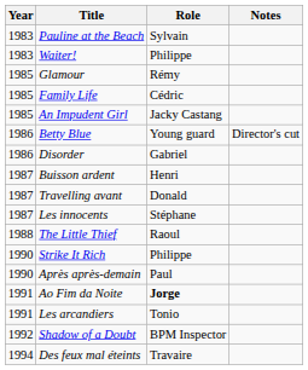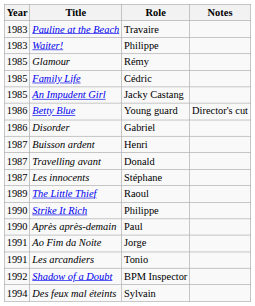 <table class="wikitable sortable">
 <tr>
 <th>Year</th>
 <th>Title</th>
 <th>Role</th>
 <th class="unsortable">Notes</th>
 </tr>
 <tr>
 <td>1983</td>
 <td><em><a href='#'>Pauline at the Beach</a></em></td>
-<td>Sylvain</td>
+<td>Travaire</td>
 <td></td>
 </tr>
 <tr>
 <td>1983</td>
 <td><em><a href='#'>Waiter!</a></em></td>
 <td>Philippe</td>
 <td></td>
 </tr>
 <tr>
 <td>1985</td>
 <td><em>Glamour</em></td>
 <td>Rémy</td>
 <td></td>
 </tr>
 <tr>
 <td>1985</td>
 <td><em><a href='#'>Family Life</a></em></td>
 <td>Cédric</td>
 <td></td>
 </tr>
 <tr>
 <td>1985</td>
 <td><em><a href='#'>An Impudent Girl</a></em></td>
 <td>Jacky Castang</td>
 <td></td>
 </tr>
 <tr>
 <td>1986</td>
 <td><em><a href='#'>Betty Blue</a></em></td>
 <td>Young guard</td>
 <td>Director's cut</td>
 </tr>
 <tr>
 <td>1986</td>
 <td><em>Disorder</em></td>
 <td>Gabriel</td>
 <td></td>
 </tr>
 <tr>
 <td>1987</td>
 <td><em>Buisson ardent</em></td>
 <td>Henri</td>
 <td></td>
 </tr>
 <tr>
 <td>1987</td>
 <td><em>Travelling avant</em></td>
 <td>Donald</td>
 <td></td>
 </tr>
 <tr>
 <td>1987</td>
 <td><em>Les innocents</em></td>
 <td>Stéphane</td>
 <td></td>
 </tr>
 <tr>
-<td>1988</td>
+<td>1989</td>
 <td><em><a href='#'>The Little Thief</a></em></td>
 <td>Raoul</td>
 <td></td>
 </tr>
 <tr>
 <td>1990</td>
 <td><em><a href='#'>Strike It Rich</a></em></td>
 <td>Philippe</td>
 <td></td>
 </tr>
 <tr>
 <td>1990</td>
 <td><em>Après après-demain</em></td>
 <td>Paul</td>
 <td></td>
 </tr>
 <tr>
 <td>1991</td>
 <td><em>Ao Fim da Noite</em></td>
-<td><strong>Jorge</strong></td>
+<td>Jorge</td>
 <td></td>
 </tr>
 <tr>
 <td>1991</td>
 <td><em>Les arcandiers</em></td>
 <td>Tonio</td>
 <td></td>
 </tr>
 <tr>
 <td>1992</td>
 <td><em><a href='#'>Shadow of a Doubt</a></em></td>
 <td>BPM Inspector</td>
 <td></td>
 </tr>
 <tr>
 <td>1994</td>
 <td><em>Des feux mal éteints</em></td>
-<td>Travaire</td>
+<td>Sylvain</td>
 <td></td>
 </tr>
 </table>
